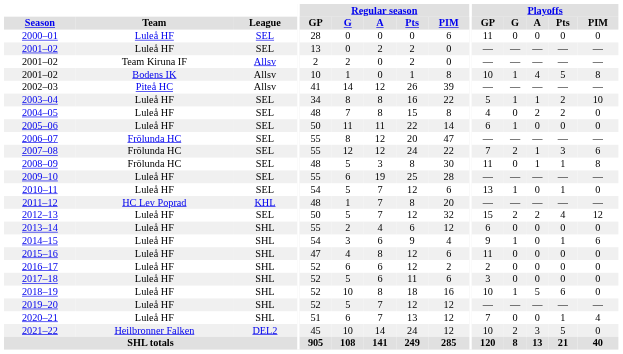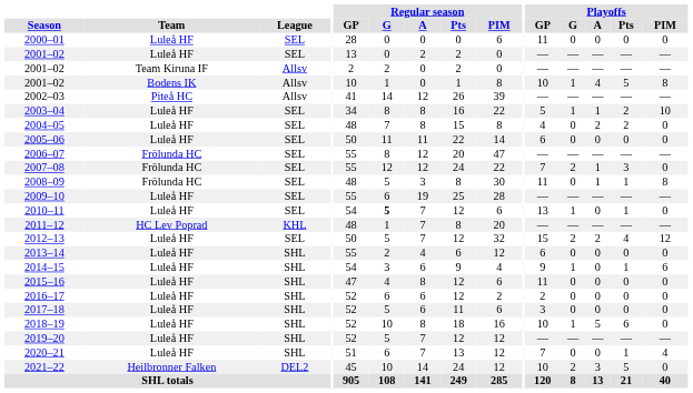 <table border="0" cellpadding="1" cellspacing="0" style="text-align:center; width:60em">
 <tr bgcolor="#e0e0e0">
 <th colspan="3" bgcolor="#ffffff"></th>
 <th rowspan="99" bgcolor="#ffffff"></th>
 <th colspan="5"><a href='#'>Regular season</a></th>
 <th rowspan="99" bgcolor="#ffffff"></th>
 <th colspan="5"><a href='#'>Playoffs</a></th>
 </tr>
 <tr bgcolor="#e0e0e0">
 <th><a href='#'>Season</a></th>
 <th>Team</th>
 <th>League</th>
 <th>GP</th>
 <th><a href='#'>G</a></th>
 <th><a href='#'>A</a></th>
 <th><a href='#'>Pts</a></th>
 <th><a href='#'>PIM</a></th>
 <th>GP</th>
 <th>G</th>
 <th>A</th>
 <th>Pts</th>
 <th>PIM</th>
 </tr>
 <tr>
 <td><a href='#'>2000–01</a></td>
 <td><a href='#'>Luleå HF</a></td>
 <td><a href='#'>SEL</a></td>
 <td>28</td>
 <td>0</td>
 <td>0</td>
 <td>0</td>
 <td>6</td>
 <td>11</td>
 <td>0</td>
 <td>0</td>
 <td>0</td>
 <td>0</td>
 </tr>
 <tr bgcolor="#f0f0f0">
 <td><a href='#'>2001–02</a></td>
 <td>Luleå HF</td>
 <td>SEL</td>
 <td>13</td>
 <td>0</td>
 <td>2</td>
 <td>2</td>
 <td>0</td>
 <td>—</td>
 <td>—</td>
 <td>—</td>
 <td>—</td>
 <td>—</td>
 </tr>
 <tr>
 <td>2001–02</td>
 <td>Team Kiruna IF</td>
 <td><a href='#'>Allsv</a></td>
 <td>2</td>
 <td>2</td>
 <td>0</td>
 <td>2</td>
 <td>0</td>
 <td>—</td>
 <td>—</td>
 <td>—</td>
 <td>—</td>
 <td>—</td>
 </tr>
 <tr bgcolor="#f0f0f0">
 <td>2001–02</td>
 <td><a href='#'>Bodens IK</a></td>
 <td>Allsv</td>
 <td>10</td>
 <td>1</td>
 <td>0</td>
 <td>1</td>
 <td>8</td>
 <td>10</td>
 <td>1</td>
 <td>4</td>
 <td>5</td>
 <td>8</td>
 </tr>
 <tr>
 <td>2002–03</td>
 <td><a href='#'>Piteå HC</a></td>
 <td>Allsv</td>
 <td>41</td>
 <td>14</td>
 <td>12</td>
 <td>26</td>
 <td>39</td>
 <td>—</td>
 <td>—</td>
 <td>—</td>
 <td>—</td>
 <td>—</td>
 </tr>
 <tr bgcolor="#f0f0f0">
 <td><a href='#'>2003–04</a></td>
 <td>Luleå HF</td>
 <td>SEL</td>
 <td>34</td>
 <td>8</td>
 <td>8</td>
 <td>16</td>
 <td>22</td>
 <td>5</td>
 <td>1</td>
 <td>1</td>
 <td>2</td>
 <td>10</td>
 </tr>
 <tr>
 <td><a href='#'>2004–05</a></td>
 <td>Luleå HF</td>
 <td>SEL</td>
 <td>48</td>
 <td>7</td>
 <td>8</td>
 <td>15</td>
 <td>8</td>
 <td>4</td>
 <td>0</td>
 <td>2</td>
 <td>2</td>
 <td>0</td>
 </tr>
 <tr bgcolor="#f0f0f0">
 <td><a href='#'>2005–06</a></td>
 <td>Luleå HF</td>
 <td>SEL</td>
 <td>50</td>
 <td>11</td>
 <td>11</td>
 <td>22</td>
 <td>14</td>
 <td>6</td>
-<td>1</td>
+<td>0</td>
 <td>0</td>
 <td>0</td>
 <td>0</td>
 </tr>
 <tr>
 <td><a href='#'>2006–07</a></td>
 <td><a href='#'>Frölunda HC</a></td>
 <td>SEL</td>
 <td>55</td>
 <td>8</td>
 <td>12</td>
 <td>20</td>
 <td>47</td>
 <td>—</td>
 <td>—</td>
 <td>—</td>
 <td>—</td>
 <td>—</td>
 </tr>
 <tr bgcolor="#f0f0f0">
 <td><a href='#'>2007–08</a></td>
 <td>Frölunda HC</td>
 <td>SEL</td>
 <td>55</td>
 <td>12</td>
 <td>12</td>
 <td>24</td>
 <td>22</td>
 <td>7</td>
 <td>2</td>
 <td>1</td>
 <td>3</td>
-<td>6</td>
+<td>0</td>
 </tr>
 <tr>
 <td><a href='#'>2008–09</a></td>
 <td>Frölunda HC</td>
 <td>SEL</td>
 <td>48</td>
 <td>5</td>
 <td>3</td>
 <td>8</td>
 <td>30</td>
 <td>11</td>
 <td>0</td>
 <td>1</td>
 <td>1</td>
 <td>8</td>
 </tr>
 <tr bgcolor="#f0f0f0">
 <td><a href='#'>2009–10</a></td>
 <td>Luleå HF</td>
 <td>SEL</td>
 <td>55</td>
 <td>6</td>
 <td>19</td>
 <td>25</td>
 <td>28</td>
 <td>—</td>
 <td>—</td>
 <td>—</td>
 <td>—</td>
 <td>—</td>
 </tr>
 <tr>
 <td><a href='#'>2010–11</a></td>
 <td>Luleå HF</td>
 <td>SEL</td>
 <td>54</td>
-<td>5</td>
+<td><strong>5</strong></td>
 <td>7</td>
 <td>12</td>
 <td>6</td>
 <td>13</td>
 <td>1</td>
 <td>0</td>
 <td>1</td>
 <td>0</td>
 </tr>
 <tr bgcolor="#f0f0f0">
 <td><a href='#'>2011–12</a></td>
 <td><a href='#'>HC Lev Poprad</a></td>
 <td><a href='#'>KHL</a></td>
 <td>48</td>
 <td>1</td>
 <td>7</td>
 <td>8</td>
 <td>20</td>
 <td>—</td>
 <td>—</td>
 <td>—</td>
 <td>—</td>
 <td>—</td>
 </tr>
 <tr>
 <td><a href='#'>2012–13</a></td>
 <td>Luleå HF</td>
 <td>SEL</td>
 <td>50</td>
 <td>5</td>
 <td>7</td>
 <td>12</td>
 <td>32</td>
 <td>15</td>
 <td>2</td>
 <td>2</td>
 <td>4</td>
 <td>12</td>
 </tr>
 <tr bgcolor="#f0f0f0">
 <td><a href='#'>2013–14</a></td>
 <td>Luleå HF</td>
 <td>SHL</td>
 <td>55</td>
 <td>2</td>
 <td>4</td>
 <td>6</td>
 <td>12</td>
 <td>6</td>
 <td>0</td>
 <td>0</td>
 <td>0</td>
 <td>0</td>
 </tr>
 <tr>
 <td><a href='#'>2014–15</a></td>
 <td>Luleå HF</td>
 <td>SHL</td>
 <td>54</td>
 <td>3</td>
 <td>6</td>
 <td>9</td>
 <td>4</td>
 <td>9</td>
 <td>1</td>
 <td>0</td>
 <td>1</td>
 <td>6</td>
 </tr>
 <tr bgcolor="#f0f0f0">
 <td><a href='#'>2015–16</a></td>
 <td>Luleå HF</td>
 <td>SHL</td>
 <td>47</td>
 <td>4</td>
 <td>8</td>
 <td>12</td>
 <td>6</td>
 <td>11</td>
 <td>0</td>
 <td>0</td>
 <td>0</td>
 <td>0</td>
 </tr>
 <tr>
 <td><a href='#'>2016–17</a></td>
 <td>Luleå HF</td>
 <td>SHL</td>
 <td>52</td>
 <td>6</td>
 <td>6</td>
 <td>12</td>
 <td>2</td>
 <td>2</td>
 <td>0</td>
 <td>0</td>
 <td>0</td>
 <td>0</td>
 </tr>
 <tr bgcolor="#f0f0f0">
 <td><a href='#'>2017–18</a></td>
 <td>Luleå HF</td>
 <td>SHL</td>
 <td>52</td>
 <td>5</td>
 <td>6</td>
 <td>11</td>
 <td>6</td>
 <td>3</td>
 <td>0</td>
 <td>0</td>
 <td>0</td>
 <td>0</td>
 </tr>
 <tr>
 <td><a href='#'>2018–19</a></td>
 <td>Luleå HF</td>
 <td>SHL</td>
 <td>52</td>
 <td>10</td>
 <td>8</td>
 <td>18</td>
 <td>16</td>
 <td>10</td>
 <td>1</td>
 <td>5</td>
 <td>6</td>
 <td>0</td>
 </tr>
 <tr bgcolor="#f0f0f0">
 <td><a href='#'>2019–20</a></td>
 <td>Luleå HF</td>
 <td>SHL</td>
 <td>52</td>
 <td>5</td>
 <td>7</td>
 <td>12</td>
 <td>12</td>
 <td>—</td>
 <td>—</td>
 <td>—</td>
 <td>—</td>
 <td>—</td>
 </tr>
 <tr>
 <td><a href='#'>2020–21</a></td>
 <td>Luleå HF</td>
 <td>SHL</td>
 <td>51</td>
 <td>6</td>
 <td>7</td>
 <td>13</td>
 <td>12</td>
 <td>7</td>
 <td>0</td>
 <td>0</td>
 <td>1</td>
 <td>4</td>
 </tr>
 <tr bgcolor="#f0f0f0">
 <td><a href='#'>2021–22</a></td>
 <td><a href='#'>Heilbronner Falken</a></td>
 <td><a href='#'>DEL2</a></td>
 <td>45</td>
 <td>10</td>
 <td>14</td>
 <td>24</td>
 <td>12</td>
 <td>10</td>
 <td>2</td>
 <td>3</td>
 <td>5</td>
 <td>0</td>
 </tr>
 <tr bgcolor="#e0e0e0">
 <th colspan="3">SHL totals</th>
 <th>905</th>
 <th>108</th>
 <th>141</th>
 <th>249</th>
 <th>285</th>
 <th>120</th>
 <th>8</th>
 <th>13</th>
 <th>21</th>
 <th>40</th>
 </tr>
 </table>
